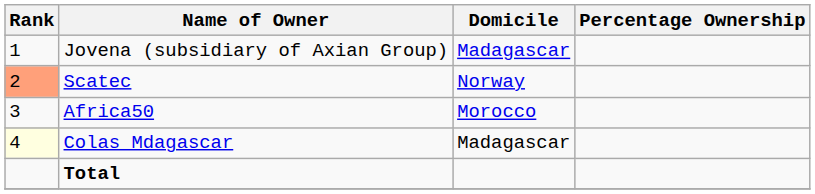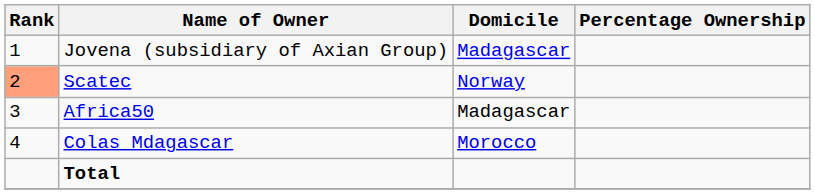 <table class="wikitable sortable" style="margin: 0.5em auto">
 <tr>
 <th>Rank</th>
 <th>Name of Owner</th>
 <th>Domicile</th>
 <th>Percentage Ownership</th>
 </tr>
 <tr>
 <td>1</td>
 <td>Jovena (subsidiary of Axian Group)</td>
 <td><a href='#'>Madagascar</a></td>
 <td></td>
 </tr>
 <tr>
 <td style="background: lightsalmon;">2</td>
 <td><a href='#'>Scatec</a></td>
 <td><a href='#'>Norway</a></td>
 <td></td>
 </tr>
 <tr>
 <td>3</td>
 <td><a href='#'>Africa50</a></td>
-<td><a href='#'>Morocco</a></td>
+<td>Madagascar</td>
 <td></td>
 </tr>
 <tr>
-<td style="background: lightyellow;">4</td>
+<td>4</td>
 <td><a href='#'>Colas Mdagascar</a></td>
-<td>Madagascar</td>
+<td><a href='#'>Morocco</a></td>
 <td></td>
 </tr>
 <tr>
 <td></td>
 <td><strong>Total</strong></td>
 <td></td>
 <td></td>
 </tr>
 <tr>
 </tr>
 </table>
